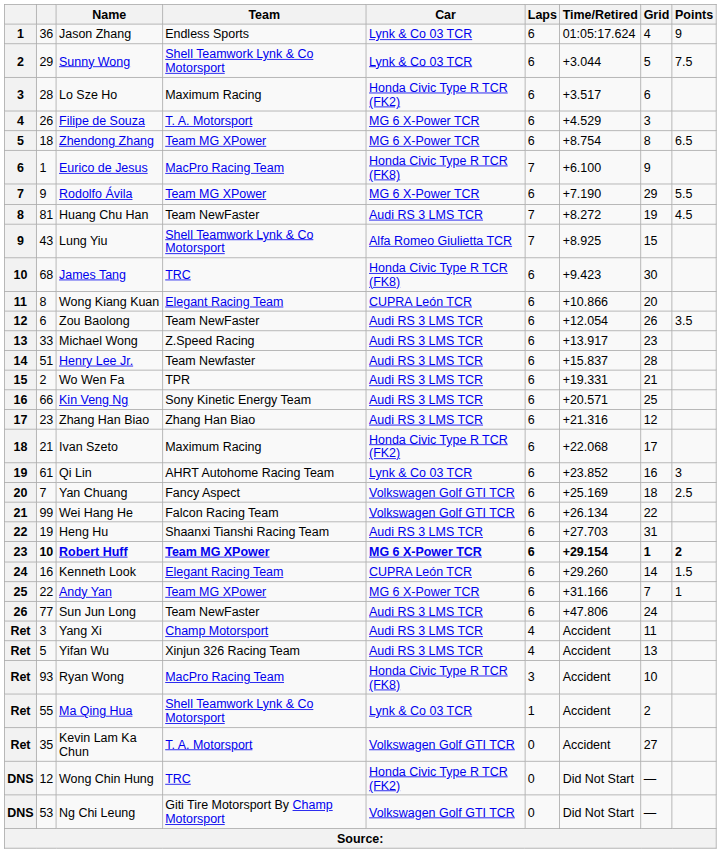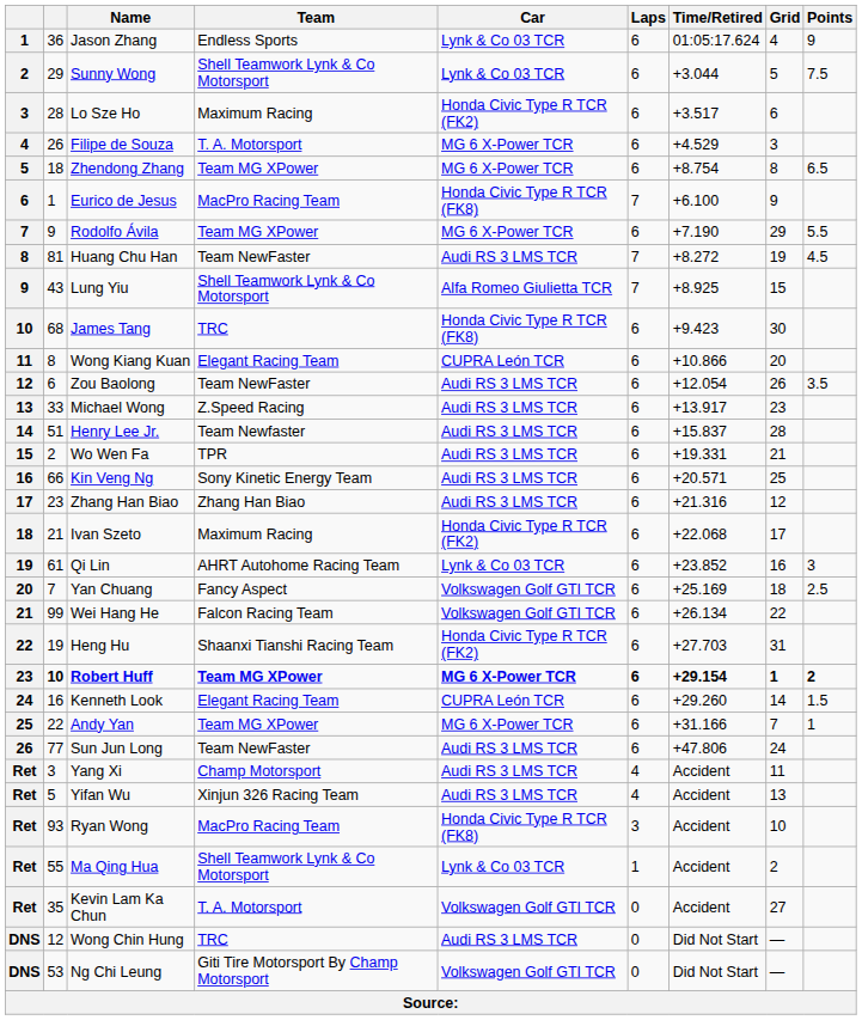 <table class="wikitable sortable" style="font-size: 95%;">
 <tr>
 <th></th>
 <th></th>
 <th>Name</th>
 <th>Team</th>
 <th>Car</th>
 <th>Laps</th>
 <th>Time/Retired</th>
 <th>Grid</th>
 <th>Points</th>
 </tr>
 <tr>
 <th>1</th>
 <td>36</td>
 <td> Jason Zhang</td>
 <td>Endless Sports</td>
 <td><a href='#'>Lynk & Co 03 TCR</a></td>
 <td>6</td>
 <td>01:05:17.624</td>
 <td>4</td>
 <td>9</td>
 </tr>
 <tr>
 <th>2</th>
 <td>29</td>
 <td> <a href='#'>Sunny Wong</a></td>
 <td><a href='#'>Shell Teamwork Lynk & Co Motorsport</a></td>
 <td><a href='#'>Lynk & Co 03 TCR</a></td>
 <td>6</td>
 <td>+3.044</td>
 <td>5</td>
 <td>7.5</td>
 </tr>
 <tr>
 <th>3</th>
 <td>28</td>
 <td> Lo Sze Ho</td>
 <td>Maximum Racing</td>
 <td><a href='#'>Honda Civic Type R TCR (FK2)</a></td>
 <td>6</td>
 <td>+3.517</td>
 <td>6</td>
 <td></td>
 </tr>
 <tr>
 <th>4</th>
 <td>26</td>
 <td> <a href='#'>Filipe de Souza</a></td>
 <td><a href='#'>T. A. Motorsport</a></td>
 <td><a href='#'>MG 6 X-Power TCR</a></td>
 <td>6</td>
 <td>+4.529</td>
 <td>3</td>
 <td></td>
 </tr>
 <tr>
 <th>5</th>
 <td>18</td>
 <td> <a href='#'>Zhendong Zhang</a></td>
 <td><a href='#'>Team MG XPower</a></td>
 <td><a href='#'>MG 6 X-Power TCR</a></td>
 <td>6</td>
 <td>+8.754</td>
 <td>8</td>
 <td>6.5</td>
 </tr>
 <tr>
 <th>6</th>
 <td>1</td>
 <td> <a href='#'>Eurico de Jesus</a></td>
 <td><a href='#'>MacPro Racing Team</a></td>
 <td><a href='#'>Honda Civic Type R TCR (FK8)</a></td>
 <td>7</td>
 <td>+6.100</td>
 <td>9</td>
 <td></td>
 </tr>
 <tr>
 <th>7</th>
 <td>9</td>
 <td> <a href='#'>Rodolfo Ávila</a></td>
 <td><a href='#'>Team MG XPower</a></td>
 <td><a href='#'>MG 6 X-Power TCR</a></td>
 <td>6</td>
 <td>+7.190</td>
 <td>29</td>
 <td>5.5</td>
 </tr>
 <tr>
 <th>8</th>
 <td>81</td>
 <td> Huang Chu Han</td>
 <td>Team NewFaster</td>
 <td><a href='#'>Audi RS 3 LMS TCR</a></td>
 <td>7</td>
 <td>+8.272</td>
 <td>19</td>
 <td>4.5</td>
 </tr>
 <tr>
 <th>9</th>
 <td>43</td>
 <td> Lung Yiu</td>
 <td><a href='#'>Shell Teamwork Lynk & Co Motorsport</a></td>
 <td><a href='#'>Alfa Romeo Giulietta TCR</a></td>
 <td>7</td>
 <td>+8.925</td>
 <td>15</td>
 <td></td>
 </tr>
 <tr>
 <th>10</th>
 <td>68</td>
 <td> <a href='#'>James Tang</a></td>
 <td><a href='#'>TRC</a></td>
 <td><a href='#'>Honda Civic Type R TCR (FK8)</a></td>
 <td>6</td>
 <td>+9.423</td>
 <td>30</td>
 <td></td>
 </tr>
 <tr>
 <th>11</th>
 <td>8</td>
 <td> Wong Kiang Kuan</td>
 <td><a href='#'>Elegant Racing Team</a></td>
 <td><a href='#'>CUPRA León TCR</a></td>
 <td>6</td>
 <td>+10.866</td>
 <td>20</td>
 <td></td>
 </tr>
 <tr>
 <th>12</th>
 <td>6</td>
 <td> Zou Baolong</td>
 <td>Team NewFaster</td>
 <td><a href='#'>Audi RS 3 LMS TCR</a></td>
 <td>6</td>
 <td>+12.054</td>
 <td>26</td>
 <td>3.5</td>
 </tr>
 <tr>
 <th>13</th>
 <td>33</td>
 <td> Michael Wong</td>
 <td>Z.Speed Racing</td>
 <td><a href='#'>Audi RS 3 LMS TCR</a></td>
 <td>6</td>
 <td>+13.917</td>
 <td>23</td>
 <td></td>
 </tr>
 <tr>
 <th>14</th>
 <td>51</td>
 <td> <a href='#'>Henry Lee Jr.</a></td>
 <td>Team Newfaster</td>
 <td><a href='#'>Audi RS 3 LMS TCR</a></td>
 <td>6</td>
 <td>+15.837</td>
 <td>28</td>
 <td></td>
 </tr>
 <tr>
 <th>15</th>
 <td>2</td>
 <td> Wo Wen Fa</td>
 <td>TPR</td>
 <td><a href='#'>Audi RS 3 LMS TCR</a></td>
 <td>6</td>
 <td>+19.331</td>
 <td>21</td>
 <td></td>
 </tr>
 <tr>
 <th>16</th>
 <td>66</td>
 <td> <a href='#'>Kin Veng Ng</a></td>
 <td>Sony Kinetic Energy Team</td>
 <td><a href='#'>Audi RS 3 LMS TCR</a></td>
 <td>6</td>
 <td>+20.571</td>
 <td>25</td>
 <td></td>
 </tr>
 <tr>
 <th>17</th>
 <td>23</td>
 <td> Zhang Han Biao</td>
 <td>Zhang Han Biao</td>
 <td><a href='#'>Audi RS 3 LMS TCR</a></td>
 <td>6</td>
 <td>+21.316</td>
 <td>12</td>
 <td></td>
 </tr>
 <tr>
 <th>18</th>
 <td>21</td>
 <td> Ivan Szeto</td>
 <td>Maximum Racing</td>
 <td><a href='#'>Honda Civic Type R TCR (FK2)</a></td>
 <td>6</td>
 <td>+22.068</td>
 <td>17</td>
 <td></td>
 </tr>
 <tr>
 <th>19</th>
 <td>61</td>
 <td> Qi Lin</td>
 <td>AHRT Autohome Racing Team</td>
 <td><a href='#'>Lynk & Co 03 TCR</a></td>
 <td>6</td>
 <td>+23.852</td>
 <td>16</td>
 <td>3</td>
 </tr>
 <tr>
 <th>20</th>
 <td>7</td>
 <td> Yan Chuang</td>
 <td>Fancy Aspect</td>
 <td><a href='#'>Volkswagen Golf GTI TCR</a></td>
 <td>6</td>
 <td>+25.169</td>
 <td>18</td>
 <td>2.5</td>
 </tr>
 <tr>
 <th>21</th>
 <td>99</td>
 <td> Wei Hang He</td>
 <td>Falcon Racing Team</td>
 <td><a href='#'>Volkswagen Golf GTI TCR</a></td>
 <td>6</td>
 <td>+26.134</td>
 <td>22</td>
 <td></td>
 </tr>
 <tr>
 <th>22</th>
 <td>19</td>
 <td> Heng Hu</td>
 <td>Shaanxi Tianshi Racing Team</td>
-<td><a href='#'>Audi RS 3 LMS TCR</a></td>
+<td><a href='#'>Honda Civic Type R TCR (FK2)</a></td>
 <td>6</td>
 <td>+27.703</td>
 <td>31</td>
 <td></td>
 </tr>
 <tr>
 <th>23</th>
 <td><strong>10</strong></td>
 <td><strong> <a href='#'>Robert Huff</a></strong></td>
 <td><strong><a href='#'>Team MG XPower</a></strong></td>
 <td><strong><a href='#'>MG 6 X-Power TCR</a></strong></td>
 <td><strong>6</strong></td>
 <td><strong>+29.154</strong></td>
 <td><strong>1</strong></td>
 <td><strong>2</strong></td>
 </tr>
 <tr>
 <th>24</th>
 <td>16</td>
 <td> Kenneth Look</td>
 <td><a href='#'>Elegant Racing Team</a></td>
 <td><a href='#'>CUPRA León TCR</a></td>
 <td>6</td>
 <td>+29.260</td>
 <td>14</td>
 <td>1.5</td>
 </tr>
 <tr>
 <th>25</th>
 <td>22</td>
 <td> <a href='#'>Andy Yan</a></td>
 <td><a href='#'>Team MG XPower</a></td>
 <td><a href='#'>MG 6 X-Power TCR</a></td>
 <td>6</td>
 <td>+31.166</td>
 <td>7</td>
 <td>1</td>
 </tr>
 <tr>
 <th>26</th>
 <td>77</td>
 <td> Sun Jun Long</td>
 <td>Team NewFaster</td>
 <td><a href='#'>Audi RS 3 LMS TCR</a></td>
 <td>6</td>
 <td>+47.806</td>
 <td>24</td>
 <td></td>
 </tr>
 <tr>
 <th>Ret</th>
 <td>3</td>
 <td> Yang Xi</td>
 <td><a href='#'>Champ Motorsport</a></td>
 <td><a href='#'>Audi RS 3 LMS TCR</a></td>
 <td>4</td>
 <td>Accident</td>
 <td>11</td>
 <td></td>
 </tr>
 <tr>
 <th>Ret</th>
 <td>5</td>
 <td> Yifan Wu</td>
 <td>Xinjun 326 Racing Team</td>
 <td><a href='#'>Audi RS 3 LMS TCR</a></td>
 <td>4</td>
 <td>Accident</td>
 <td>13</td>
 <td></td>
 </tr>
 <tr>
 <th>Ret</th>
 <td>93</td>
 <td> Ryan Wong</td>
 <td><a href='#'>MacPro Racing Team</a></td>
 <td><a href='#'>Honda Civic Type R TCR (FK8)</a></td>
 <td>3</td>
 <td>Accident</td>
 <td>10</td>
 <td></td>
 </tr>
 <tr>
 <th>Ret</th>
 <td>55</td>
 <td> <a href='#'>Ma Qing Hua</a></td>
 <td><a href='#'>Shell Teamwork Lynk & Co Motorsport</a></td>
 <td><a href='#'>Lynk & Co 03 TCR</a></td>
 <td>1</td>
 <td>Accident</td>
 <td>2</td>
 <td></td>
 </tr>
 <tr>
 <th>Ret</th>
 <td>35</td>
 <td> Kevin Lam Ka Chun</td>
 <td><a href='#'>T. A. Motorsport</a></td>
 <td><a href='#'>Volkswagen Golf GTI TCR</a></td>
 <td>0</td>
 <td>Accident</td>
 <td>27</td>
 <td></td>
 </tr>
 <tr>
 <th>DNS</th>
 <td>12</td>
 <td> Wong Chin Hung</td>
 <td><a href='#'>TRC</a></td>
-<td><a href='#'>Honda Civic Type R TCR (FK2)</a></td>
+<td><a href='#'>Audi RS 3 LMS TCR</a></td>
 <td>0</td>
 <td>Did Not Start</td>
 <td>—</td>
 <td></td>
 </tr>
 <tr>
 <th>DNS</th>
 <td>53</td>
 <td> Ng Chi Leung</td>
 <td>Giti Tire Motorsport By <a href='#'>Champ Motorsport</a></td>
 <td><a href='#'>Volkswagen Golf GTI TCR</a></td>
 <td>0</td>
 <td>Did Not Start</td>
 <td>—</td>
 <td></td>
 </tr>
 <tr>
 <th colspan=9>Source:</th>
 </tr>
 </table>
